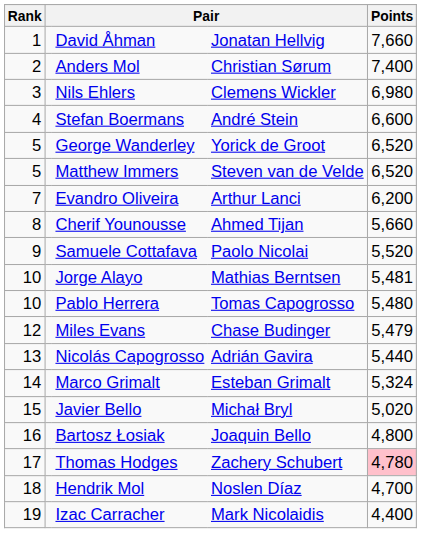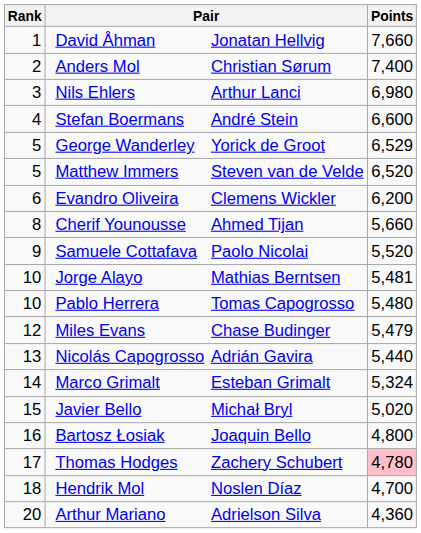 <table class="wikitable">
 <tr>
 </tr>
 <tr>
 </tr>
 <tr style="font-size:10pt;font-weight:bold">
 <th>Rank</th>
 <th colspan=3>Pair</th>
 <th>Points</th>
 </tr>
 <tr>
 <td align=right>1</td>
 <td style="border-right:0px;"></td>
 <td style="border-left:0px;border-right:0px;"><a href='#'>David Åhman</a></td>
 <td style="border-left:0px;"><a href='#'>Jonatan Hellvig</a></td>
 <td align=center>7,660</td>
 </tr>
 <tr>
 <td align=right>2</td>
 <td style="border-right:0px;"></td>
 <td style="border-left:0px;border-right:0px;"><a href='#'>Anders Mol</a></td>
 <td style="border-left:0px;"><a href='#'>Christian Sørum</a></td>
 <td align=center>7,400</td>
 </tr>
 <tr>
 <td align=right>3</td>
 <td style="border-right:0px;"></td>
 <td style="border-left:0px;border-right:0px;"><a href='#'>Nils Ehlers</a></td>
-<td style="border-left:0px;"><a href='#'>Clemens Wickler</a></td>
+<td style="border-left:0px;"><a href='#'>Arthur Lanci</a></td>
 <td align=center>6,980</td>
 </tr>
 <tr>
 <td align=right>4</td>
 <td style="border-right:0px;"></td>
 <td style="border-left:0px;border-right:0px;"><a href='#'>Stefan Boermans</a></td>
 <td style="border-left:0px;"><a href='#'>André Stein</a></td>
 <td align=center>6,600</td>
 </tr>
 <tr>
 <td align=right>5</td>
 <td style="border-right:0px;"></td>
 <td style="border-left:0px;border-right:0px;"><a href='#'>George Wanderley</a></td>
 <td style="border-left:0px;"><a href='#'>Yorick de Groot</a></td>
-<td align=center>6,520</td>
+<td align=center>6,529</td>
 </tr>
 <tr>
 <td align=right>5</td>
 <td style="border-right:0px;"></td>
 <td style="border-left:0px;border-right:0px;"><a href='#'>Matthew Immers</a></td>
 <td style="border-left:0px;"><a href='#'>Steven van de Velde</a></td>
 <td align=center>6,520</td>
 </tr>
 <tr>
-<td align=right>7</td>
+<td align=right>6</td>
 <td style="border-right:0px;"></td>
 <td style="border-left:0px;border-right:0px;"><a href='#'>Evandro Oliveira</a></td>
-<td style="border-left:0px;"><a href='#'>Arthur Lanci</a></td>
+<td style="border-left:0px;"><a href='#'>Clemens Wickler</a></td>
 <td align=center>6,200</td>
 </tr>
 <tr>
 <td align=right>8</td>
 <td style="border-right:0px;"></td>
 <td style="border-left:0px;border-right:0px;"><a href='#'>Cherif Younousse</a></td>
 <td style="border-left:0px;"><a href='#'>Ahmed Tijan</a></td>
 <td align=center>5,660</td>
 </tr>
 <tr>
 <td align=right>9</td>
 <td style="border-right:0px;"></td>
 <td style="border-left:0px;border-right:0px;"><a href='#'>Samuele Cottafava</a></td>
 <td style="border-left:0px;"><a href='#'>Paolo Nicolai</a></td>
 <td align=center>5,520</td>
 </tr>
 <tr>
 <td align=right>10</td>
 <td style="border-right:0px;"></td>
 <td style="border-left:0px;border-right:0px;"><a href='#'>Jorge Alayo</a></td>
 <td style="border-left:0px;"><a href='#'>Mathias Berntsen</a></td>
 <td align=center>5,481</td>
 </tr>
 <tr>
 <td align=right>10</td>
 <td style="border-right:0px;"></td>
 <td style="border-left:0px;border-right:0px;"><a href='#'>Pablo Herrera</a></td>
 <td style="border-left:0px;"><a href='#'>Tomas Capogrosso</a></td>
 <td align=center>5,480</td>
 </tr>
 <tr>
 <td align=right>12</td>
 <td style="border-right:0px;"></td>
 <td style="border-left:0px;border-right:0px;"><a href='#'>Miles Evans</a></td>
 <td style="border-left:0px;"><a href='#'>Chase Budinger</a></td>
 <td align=center>5,479</td>
 </tr>
 <tr>
 <td align=right>13</td>
 <td style="border-right:0px;"></td>
 <td style="border-left:0px;border-right:0px;"><a href='#'>Nicolás Capogrosso</a></td>
 <td style="border-left:0px;"><a href='#'>Adrián Gavira</a></td>
 <td align=center>5,440</td>
 </tr>
 <tr>
 <td align=right>14</td>
 <td style="border-right:0px;"></td>
 <td style="border-left:0px;border-right:0px;"><a href='#'>Marco Grimalt</a></td>
 <td style="border-left:0px;"><a href='#'>Esteban Grimalt</a></td>
 <td align=center>5,324</td>
 </tr>
 <tr>
 <td align=right>15</td>
 <td style="border-right:0px;"></td>
 <td style="border-left:0px;border-right:0px;"><a href='#'>Javier Bello</a></td>
 <td style="border-left:0px;"><a href='#'>Michał Bryl</a></td>
 <td align=center>5,020</td>
 </tr>
 <tr>
 <td align=right>16</td>
 <td style="border-right:0px;"></td>
 <td style="border-left:0px;border-right:0px;"><a href='#'>Bartosz Łosiak</a></td>
 <td style="border-left:0px;"><a href='#'>Joaquin Bello</a></td>
 <td align=center>4,800</td>
 </tr>
 <tr>
 <td align=right>17</td>
 <td style="border-right:0px;"></td>
 <td style="border-left:0px;border-right:0px;"><a href='#'>Thomas Hodges</a></td>
 <td style="border-left:0px;"><a href='#'>Zachery Schubert</a></td>
 <td align=center style="background: pink;">4,780</td>
 </tr>
 <tr>
 <td align=right>18</td>
 <td style="border-right:0px;"></td>
 <td style="border-left:0px;border-right:0px;"><a href='#'>Hendrik Mol</a></td>
 <td style="border-left:0px;"><a href='#'>Noslen Díaz</a></td>
 <td align=center>4,700</td>
 </tr>
 <tr>
-<td align=right>19</td>
+<td align=right>20</td>
 <td style="border-right:0px;"></td>
-<td style="border-left:0px;border-right:0px;"><a href='#'>Izac Carracher</a></td>
-<td style="border-left:0px;"><a href='#'>Mark Nicolaidis</a></td>
-<td align=center>4,400</td>
+<td style="border-left:0px;border-right:0px;"><a href='#'>Arthur Mariano</a></td>
+<td style="border-left:0px;"><a href='#'>Adrielson Silva</a></td>
+<td align=center>4,360</td>
 </tr>
 </table>
